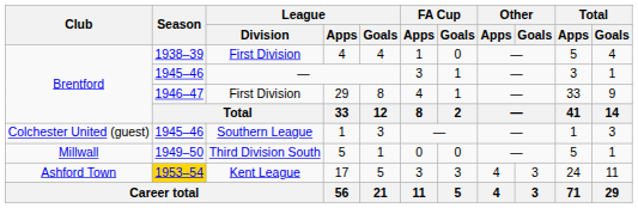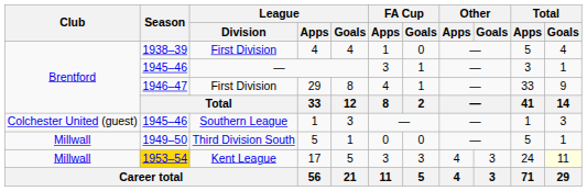 <table class="wikitable" style="text-align: center;">
 <tr>
 <th rowspan="2">Club</th>
 <th rowspan="2">Season</th>
 <th colspan="3">League</th>
 <th colspan="2">FA Cup</th>
 <th colspan="2">Other</th>
 <th colspan="2">Total</th>
 </tr>
 <tr>
 <th>Division</th>
 <th>Apps</th>
 <th>Goals</th>
 <th>Apps</th>
 <th>Goals</th>
 <th>Apps</th>
 <th>Goals</th>
 <th>Apps</th>
 <th>Goals</th>
 </tr>
 <tr>
 <td rowspan="4"><a href='#'>Brentford</a></td>
 <td><a href='#'>1938–39</a></td>
 <td><a href='#'>First Division</a></td>
 <td>4</td>
 <td>4</td>
 <td>1</td>
 <td>0</td>
 <td colspan="2"><em>—</em></td>
 <td>5</td>
 <td>4</td>
 </tr>
 <tr>
 <td><a href='#'>1945–46</a></td>
 <td colspan="3"><em>—</em></td>
 <td>3</td>
 <td>1</td>
 <td colspan="2"><em>—</em></td>
 <td>3</td>
 <td>1</td>
 </tr>
 <tr>
 <td><a href='#'>1946–47</a></td>
 <td>First Division</td>
 <td>29</td>
 <td>8</td>
 <td>4</td>
 <td>1</td>
 <td colspan="2"><em>—</em></td>
 <td>33</td>
 <td>9</td>
 </tr>
 <tr>
 <th colspan="2">Total</th>
 <th>33</th>
 <th>12</th>
 <th>8</th>
 <th>2</th>
 <th colspan="2"><em>—</em></th>
 <th>41</th>
 <th>14</th>
 </tr>
 <tr>
 <td><a href='#'>Colchester United</a> (guest)</td>
 <td><a href='#'>1945–46</a></td>
 <td><a href='#'>Southern League</a></td>
 <td>1</td>
 <td>3</td>
 <td colspan="2"><em>—</em></td>
 <td colspan="2"><em>—</em></td>
 <td>1</td>
 <td>3</td>
 </tr>
 <tr>
 <td><a href='#'>Millwall</a></td>
 <td><a href='#'>1949–50</a></td>
 <td><a href='#'>Third Division South</a></td>
 <td>5</td>
 <td>1</td>
 <td>0</td>
 <td>0</td>
 <td colspan="2"><em>—</em></td>
 <td>5</td>
 <td>1</td>
 </tr>
 <tr>
-<td><a href='#'>Ashford Town</a></td>
+<td><a href='#'>Millwall</a></td>
 <td style="background: gold;"><a href='#'>1953–54</a></td>
 <td><a href='#'>Kent League</a></td>
 <td>17</td>
 <td>5</td>
 <td>3</td>
 <td>3</td>
 <td>4</td>
 <td>3</td>
 <td>24</td>
-<td>11</td>
+<td style="background: lightyellow;">11</td>
 </tr>
 <tr>
 <th colspan="3">Career total</th>
 <th>56</th>
 <th>21</th>
 <th>11</th>
 <th>5</th>
 <th>4</th>
 <th>3</th>
 <th>71</th>
 <th>29</th>
 </tr>
 </table>
